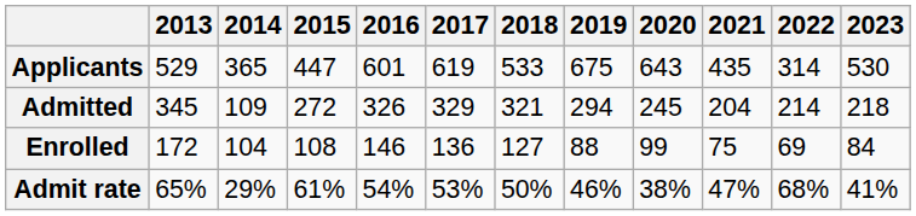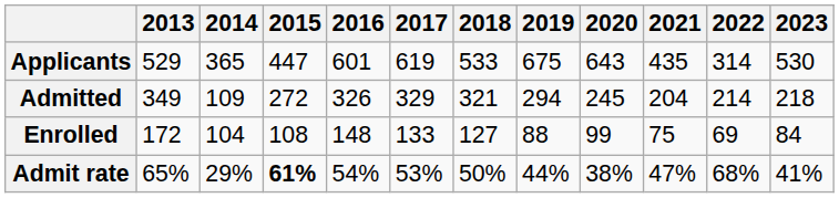 <table class="wikitable sortable">
 <tr>
 <th></th>
 <th>2013</th>
 <th>2014</th>
 <th>2015</th>
 <th>2016</th>
 <th>2017</th>
 <th>2018</th>
 <th>2019</th>
 <th>2020</th>
 <th>2021</th>
 <th>2022</th>
 <th>2023</th>
 </tr>
 <tr>
 <th>Applicants</th>
 <td>529</td>
 <td>365</td>
 <td>447</td>
 <td>601</td>
 <td>619</td>
 <td>533</td>
 <td>675</td>
 <td>643</td>
 <td>435</td>
 <td>314</td>
 <td>530</td>
 </tr>
 <tr>
 <th>Admitted</th>
-<td>345</td>
+<td>349</td>
 <td>109</td>
 <td>272</td>
 <td>326</td>
 <td>329</td>
 <td>321</td>
 <td>294</td>
 <td>245</td>
 <td>204</td>
 <td>214</td>
 <td>218</td>
 </tr>
 <tr>
 <th>Enrolled</th>
 <td>172</td>
 <td>104</td>
 <td>108</td>
-<td>146</td>
-<td>136</td>
+<td>148</td>
+<td>133</td>
 <td>127</td>
 <td>88</td>
 <td>99</td>
 <td>75</td>
 <td>69</td>
 <td>84</td>
 </tr>
 <tr>
 <th><strong>Admit rate</strong></th>
 <td>65%</td>
 <td>29%</td>
-<td>61%</td>
+<td><strong>61%</strong></td>
 <td>54%</td>
 <td>53%</td>
 <td>50%</td>
-<td>46%</td>
+<td>44%</td>
 <td>38%</td>
 <td>47%</td>
 <td>68%</td>
 <td>41%</td>
 </tr>
 </table>
